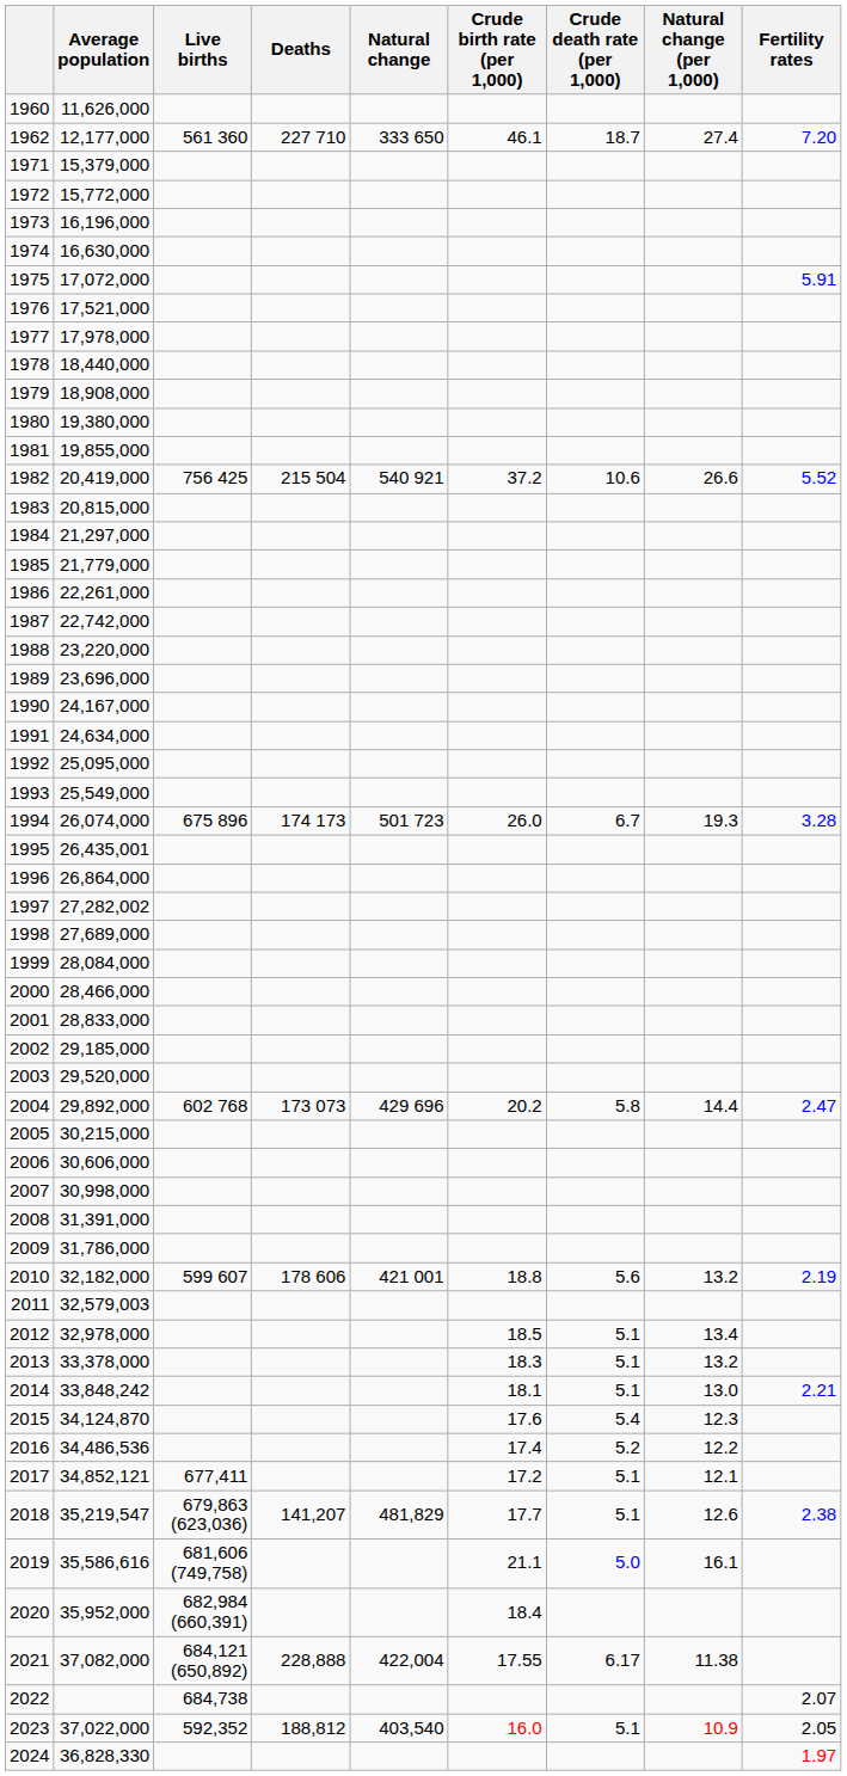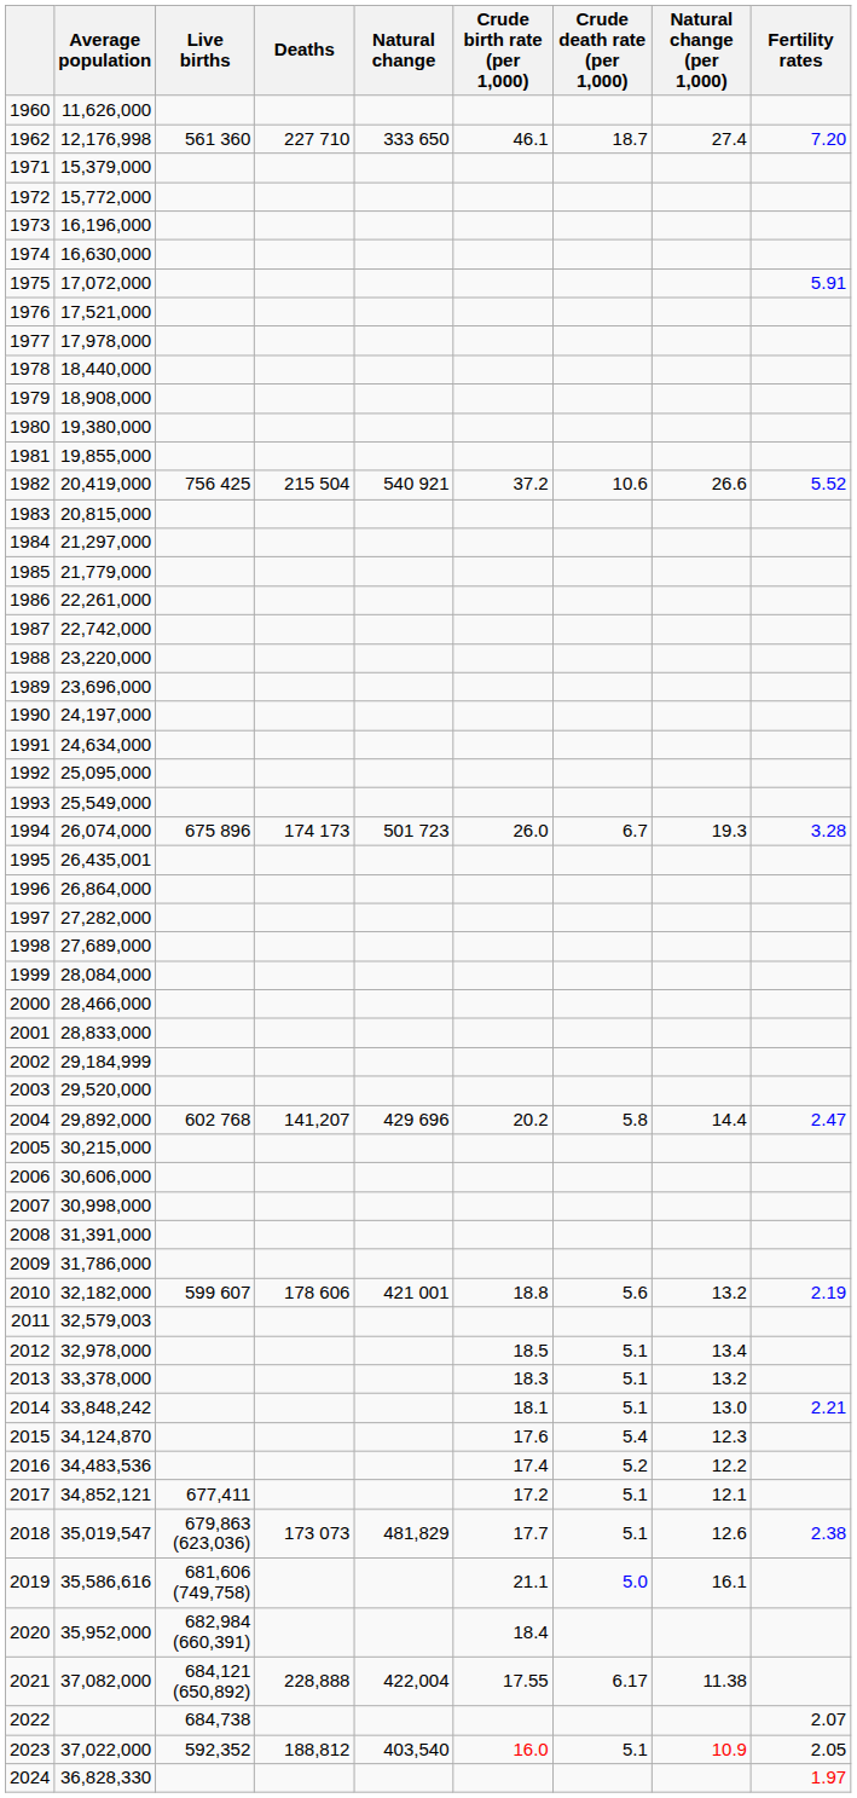 <table class="wikitable sortable" style="text-align: right;">
 <tr>
 <th></th>
 <th width="80pt">Average population</th>
 <th width="80pt">Live births</th>
 <th width="80pt">Deaths</th>
 <th width="80pt">Natural change</th>
 <th width="80pt">Crude birth rate (per 1,000)</th>
 <th width="80pt">Crude death rate (per 1,000)</th>
 <th width="80pt">Natural change (per 1,000)</th>
 <th width="80pt">Fertility rates</th>
 </tr>
 <tr>
 <td>1960</td>
 <td align="right">11,626,000</td>
 <td align="right"></td>
 <td align="right"></td>
 <td align="right"></td>
 <td align="right"></td>
 <td align="right"></td>
 <td align="right"></td>
 <td align="right"></td>
 </tr>
 <tr>
 <td>1962</td>
-<td align="right">12,177,000</td>
+<td align="right">12,176,998</td>
 <td align="right">561 360</td>
 <td align="right">227 710</td>
 <td align="right">333 650</td>
 <td align="right">46.1</td>
 <td align="right">18.7</td>
 <td align="right">27.4</td>
 <td style="color:blue">7.20</td>
 </tr>
 <tr>
 <td>1971</td>
 <td align="right">15,379,000</td>
 <td align="right"></td>
 <td align="right"></td>
 <td align="right"></td>
 <td align="right"></td>
 <td align="right"></td>
 <td align="right"></td>
 <td align="right"></td>
 </tr>
 <tr>
 <td>1972</td>
 <td align="right">15,772,000</td>
 <td align="right"></td>
 <td align="right"></td>
 <td align="right"></td>
 <td align="right"></td>
 <td align="right"></td>
 <td align="right"></td>
 <td align="right"></td>
 </tr>
 <tr>
 <td>1973</td>
 <td align="right">16,196,000</td>
 <td align="right"></td>
 <td align="right"></td>
 <td align="right"></td>
 <td align="right"></td>
 <td align="right"></td>
 <td align="right"></td>
 <td align="right"></td>
 </tr>
 <tr>
 <td>1974</td>
 <td align="right">16,630,000</td>
 <td align="right"></td>
 <td align="right"></td>
 <td align="right"></td>
 <td align="right"></td>
 <td align="right"></td>
 <td align="right"></td>
 <td align="right"></td>
 </tr>
 <tr>
 <td>1975</td>
 <td align="right">17,072,000</td>
 <td align="right"></td>
 <td align="right"></td>
 <td align="right"></td>
 <td align="right"></td>
 <td align="right"></td>
 <td align="right"></td>
 <td style="color:blue">5.91</td>
 </tr>
 <tr>
 <td>1976</td>
 <td align="right">17,521,000</td>
 <td align="right"></td>
 <td align="right"></td>
 <td align="right"></td>
 <td align="right"></td>
 <td align="right"></td>
 <td align="right"></td>
 <td align="right"></td>
 </tr>
 <tr>
 <td>1977</td>
 <td align="right">17,978,000</td>
 <td align="right"></td>
 <td align="right"></td>
 <td align="right"></td>
 <td align="right"></td>
 <td align="right"></td>
 <td align="right"></td>
 <td align="right"></td>
 </tr>
 <tr>
 <td>1978</td>
 <td align="right">18,440,000</td>
 <td align="right"></td>
 <td align="right"></td>
 <td align="right"></td>
 <td align="right"></td>
 <td align="right"></td>
 <td align="right"></td>
 <td align="right"></td>
 </tr>
 <tr>
 <td>1979</td>
 <td align="right">18,908,000</td>
 <td align="right"></td>
 <td align="right"></td>
 <td align="right"></td>
 <td align="right"></td>
 <td align="right"></td>
 <td align="right"></td>
 <td align="right"></td>
 </tr>
 <tr>
 <td>1980</td>
 <td align="right">19,380,000</td>
 <td align="right"></td>
 <td align="right"></td>
 <td align="right"></td>
 <td align="right"></td>
 <td align="right"></td>
 <td align="right"></td>
 <td align="right"></td>
 </tr>
 <tr>
 <td>1981</td>
 <td align="right">19,855,000</td>
 <td align="right"></td>
 <td align="right"></td>
 <td align="right"></td>
 <td align="right"></td>
 <td align="right"></td>
 <td align="right"></td>
 <td align="right"></td>
 </tr>
 <tr>
 <td>1982</td>
 <td align="right">20,419,000</td>
 <td align="right">756 425</td>
 <td align="right">215 504</td>
 <td align="right">540 921</td>
 <td align="right">37.2</td>
 <td align="right">10.6</td>
 <td align="right">26.6</td>
 <td style="color:blue">5.52</td>
 </tr>
 <tr>
 <td>1983</td>
 <td align="right">20,815,000</td>
 <td align="right"></td>
 <td align="right"></td>
 <td align="right"></td>
 <td align="right"></td>
 <td align="right"></td>
 <td align="right"></td>
 <td align="right"></td>
 </tr>
 <tr>
 <td>1984</td>
 <td align="right">21,297,000</td>
 <td align="right"></td>
 <td align="right"></td>
 <td align="right"></td>
 <td align="right"></td>
 <td align="right"></td>
 <td align="right"></td>
 <td align="right"></td>
 </tr>
 <tr>
 <td>1985</td>
 <td align="right">21,779,000</td>
 <td align="right"></td>
 <td align="right"></td>
 <td align="right"></td>
 <td align="right"></td>
 <td align="right"></td>
 <td align="right"></td>
 <td align="right"></td>
 </tr>
 <tr>
 <td>1986</td>
 <td align="right">22,261,000</td>
 <td align="right"></td>
 <td align="right"></td>
 <td align="right"></td>
 <td align="right"></td>
 <td align="right"></td>
 <td align="right"></td>
 <td align="right"></td>
 </tr>
 <tr>
 <td>1987</td>
 <td align="right">22,742,000</td>
 <td align="right"></td>
 <td align="right"></td>
 <td align="right"></td>
 <td align="right"></td>
 <td align="right"></td>
 <td align="right"></td>
 <td align="right"></td>
 </tr>
 <tr>
 <td>1988</td>
 <td align="right">23,220,000</td>
 <td align="right"></td>
 <td align="right"></td>
 <td align="right"></td>
 <td align="right"></td>
 <td align="right"></td>
 <td align="right"></td>
 <td align="right"></td>
 </tr>
 <tr>
 <td>1989</td>
 <td align="right">23,696,000</td>
 <td align="right"></td>
 <td align="right"></td>
 <td align="right"></td>
 <td align="right"></td>
 <td align="right"></td>
 <td align="right"></td>
 <td align="right"></td>
 </tr>
 <tr>
 <td>1990</td>
-<td align="right">24,167,000</td>
+<td align="right">24,197,000</td>
 <td align="right"></td>
 <td align="right"></td>
 <td align="right"></td>
 <td align="right"></td>
 <td align="right"></td>
 <td align="right"></td>
 <td align="right"></td>
 </tr>
 <tr>
 <td>1991</td>
 <td align="right">24,634,000</td>
 <td align="right"></td>
 <td align="right"></td>
 <td align="right"></td>
 <td align="right"></td>
 <td align="right"></td>
 <td align="right"></td>
 <td align="right"></td>
 </tr>
 <tr>
 <td>1992</td>
 <td align="right">25,095,000</td>
 <td align="right"></td>
 <td align="right"></td>
 <td align="right"></td>
 <td align="right"></td>
 <td align="right"></td>
 <td align="right"></td>
 <td align="right"></td>
 </tr>
 <tr>
 <td>1993</td>
 <td align="right">25,549,000</td>
 <td align="right"></td>
 <td align="right"></td>
 <td align="right"></td>
 <td align="right"></td>
 <td align="right"></td>
 <td align="right"></td>
 <td align="right"></td>
 </tr>
 <tr>
 <td>1994</td>
 <td align="right">26,074,000</td>
 <td align="right">675 896</td>
 <td align="right">174 173</td>
 <td align="right">501 723</td>
 <td align="right">26.0</td>
 <td align="right">6.7</td>
 <td align="right">19.3</td>
 <td style="color:blue">3.28</td>
 </tr>
 <tr>
 <td>1995</td>
 <td align="right">26,435,001</td>
 <td align="right"></td>
 <td align="right"></td>
 <td align="right"></td>
 <td align="right"></td>
 <td align="right"></td>
 <td align="right"></td>
 <td align="right"></td>
 </tr>
 <tr>
 <td>1996</td>
 <td align="right">26,864,000</td>
 <td align="right"></td>
 <td align="right"></td>
 <td align="right"></td>
 <td align="right"></td>
 <td align="right"></td>
 <td align="right"></td>
 <td align="right"></td>
 </tr>
 <tr>
 <td>1997</td>
-<td align="right">27,282,002</td>
+<td align="right">27,282,000</td>
 <td align="right"></td>
 <td align="right"></td>
 <td align="right"></td>
 <td align="right"></td>
 <td align="right"></td>
 <td align="right"></td>
 <td align="right"></td>
 </tr>
 <tr>
 <td>1998</td>
 <td align="right">27,689,000</td>
 <td align="right"></td>
 <td align="right"></td>
 <td align="right"></td>
 <td align="right"></td>
 <td align="right"></td>
 <td align="right"></td>
 <td align="right"></td>
 </tr>
 <tr>
 <td>1999</td>
 <td align="right">28,084,000</td>
 <td align="right"></td>
 <td align="right"></td>
 <td align="right"></td>
 <td align="right"></td>
 <td align="right"></td>
 <td align="right"></td>
 <td align="right"></td>
 </tr>
 <tr>
 <td>2000</td>
 <td align="right">28,466,000</td>
 <td align="right"></td>
 <td align="right"></td>
 <td align="right"></td>
 <td align="right"></td>
 <td align="right"></td>
 <td align="right"></td>
 <td align="right"></td>
 </tr>
 <tr>
 <td>2001</td>
 <td align="right">28,833,000</td>
 <td align="right"></td>
 <td align="right"></td>
 <td align="right"></td>
 <td align="right"></td>
 <td align="right"></td>
 <td align="right"></td>
 <td align="right"></td>
 </tr>
 <tr>
 <td>2002</td>
-<td align="right">29,185,000</td>
+<td align="right">29,184,999</td>
 <td align="right"></td>
 <td align="right"></td>
 <td align="right"></td>
 <td align="right"></td>
 <td align="right"></td>
 <td align="right"></td>
 <td align="right"></td>
 </tr>
 <tr>
 <td>2003</td>
 <td align="right">29,520,000</td>
 <td align="right"></td>
 <td align="right"></td>
 <td align="right"></td>
 <td align="right"></td>
 <td align="right"></td>
 <td align="right"></td>
 <td align="right"></td>
 </tr>
 <tr>
 <td>2004</td>
 <td align="right">29,892,000</td>
 <td align="right">602 768</td>
-<td align="right">173 073</td>
+<td align="right">141,207</td>
 <td align="right">429 696</td>
 <td align="right">20.2</td>
 <td align="right">5.8</td>
 <td align="right">14.4</td>
 <td style="color:blue">2.47</td>
 </tr>
 <tr>
 <td>2005</td>
 <td align="right">30,215,000</td>
 <td align="right"></td>
 <td align="right"></td>
 <td align="right"></td>
 <td align="right"></td>
 <td align="right"></td>
 <td align="right"></td>
 <td align="right"></td>
 </tr>
 <tr>
 <td>2006</td>
 <td align="right">30,606,000</td>
 <td align="right"></td>
 <td align="right"></td>
 <td align="right"></td>
 <td align="right"></td>
 <td align="right"></td>
 <td align="right"></td>
 <td align="right"></td>
 </tr>
 <tr>
 <td>2007</td>
 <td align="right">30,998,000</td>
 <td align="right"></td>
 <td align="right"></td>
 <td align="right"></td>
 <td align="right"></td>
 <td align="right"></td>
 <td align="right"></td>
 <td align="right"></td>
 </tr>
 <tr>
 <td>2008</td>
 <td align="right">31,391,000</td>
 <td align="right"></td>
 <td align="right"></td>
 <td align="right"></td>
 <td align="right"></td>
 <td align="right"></td>
 <td align="right"></td>
 <td align="right"></td>
 </tr>
 <tr>
 <td>2009</td>
 <td align="right">31,786,000</td>
 <td align="right"></td>
 <td align="right"></td>
 <td align="right"></td>
 <td align="right"></td>
 <td align="right"></td>
 <td align="right"></td>
 <td align="right"></td>
 </tr>
 <tr>
 <td>2010</td>
 <td align="right">32,182,000</td>
 <td align="right">599 607</td>
 <td align="right">178 606</td>
 <td align="right">421 001</td>
 <td align="right">18.8</td>
 <td align="right">5.6</td>
 <td align="right">13.2</td>
 <td style="color:blue">2.19</td>
 </tr>
 <tr>
 <td>2011</td>
 <td align="right">32,579,003</td>
 <td align="right"></td>
 <td align="right"></td>
 <td align="right"></td>
 <td align="right"></td>
 <td align="right"></td>
 <td align="right"></td>
 <td align="right"></td>
 </tr>
 <tr>
 <td>2012</td>
 <td align="right">32,978,000</td>
 <td align="right"></td>
 <td align="right"></td>
 <td align="right"></td>
 <td align="right">18.5</td>
 <td align="right">5.1</td>
 <td align="right">13.4</td>
 <td style="color:blue"></td>
 </tr>
 <tr>
 <td>2013</td>
 <td align="right">33,378,000</td>
 <td align="right"></td>
 <td align="right"></td>
 <td align="right"></td>
 <td align="right">18.3</td>
 <td align="right">5.1</td>
 <td align="right">13.2</td>
 <td align="right"></td>
 </tr>
 <tr>
 <td>2014</td>
 <td align="right">33,848,242</td>
 <td align="right"></td>
 <td align="right"></td>
 <td align="right"></td>
 <td align="right">18.1</td>
 <td align="right">5.1</td>
 <td align="right">13.0</td>
 <td style="color:blue">2.21</td>
 </tr>
 <tr>
 <td>2015</td>
 <td align="right">34,124,870</td>
 <td align="right"></td>
 <td align="right"></td>
 <td align="right"></td>
 <td align="right">17.6</td>
 <td align="right">5.4</td>
 <td align="right">12.3</td>
 <td style="color:blue"></td>
 </tr>
 <tr>
 <td>2016</td>
-<td align="right">34,486,536</td>
+<td align="right">34,483,536</td>
 <td align="right"></td>
 <td align="right"></td>
 <td align="right"></td>
 <td align="right">17.4</td>
 <td align="right">5.2</td>
 <td align="right">12.2</td>
 <td style="color:blue"></td>
 </tr>
 <tr>
 <td>2017</td>
 <td align="right">34,852,121</td>
 <td align="right">677,411</td>
 <td align="right"></td>
 <td align="right"></td>
 <td align="right">17.2</td>
 <td align="right">5.1</td>
 <td>12.1</td>
 <td style="color:blue"></td>
 </tr>
 <tr>
 <td>2018</td>
-<td align="right">35,219,547</td>
+<td align="right">35,019,547</td>
 <td align="right">679,863 (623,036)</td>
-<td align="right">141,207</td>
+<td align="right">173 073</td>
 <td align="right">481,829</td>
 <td align="right">17.7</td>
 <td align="right">5.1</td>
 <td align="right">12.6</td>
 <td style="color:blue">2.38</td>
 </tr>
 <tr>
 <td>2019</td>
 <td align="right">35,586,616</td>
 <td align="right">681,606 (749,758)</td>
 <td align="right"></td>
 <td align="right"></td>
 <td>21.1</td>
 <td style="color:blue">5.0</td>
 <td align="right">16.1</td>
 <td style="color:blue"></td>
 </tr>
 <tr>
 <td>2020</td>
 <td align="right">35,952,000</td>
 <td align="right">682,984 (660,391)</td>
 <td align="right"></td>
 <td align="right"></td>
 <td align="right">18.4</td>
 <td align="right"></td>
 <td align="right"></td>
 <td align="right"></td>
 </tr>
 <tr>
 <td>2021</td>
 <td>37,082,000</td>
 <td>684,121 (650,892)</td>
 <td>228,888</td>
 <td>422,004</td>
 <td>17.55</td>
 <td>6.17</td>
 <td>11.38</td>
 <td style="color:blue"></td>
 </tr>
 <tr>
 <td>2022</td>
 <td></td>
 <td>684,738</td>
 <td></td>
 <td></td>
 <td></td>
 <td></td>
 <td></td>
 <td>2.07</td>
 </tr>
 <tr>
 <td>2023</td>
 <td>37,022,000</td>
 <td>592,352</td>
 <td>188,812</td>
 <td>403,540</td>
 <td style="color:red">16.0</td>
 <td>5.1</td>
 <td style="color:red">10.9</td>
 <td>2.05</td>
 </tr>
 <tr>
 <td>2024</td>
 <td>36,828,330</td>
 <td></td>
 <td></td>
 <td></td>
 <td></td>
 <td></td>
 <td></td>
 <td style="color:red">1.97</td>
 </tr>
 </table>
